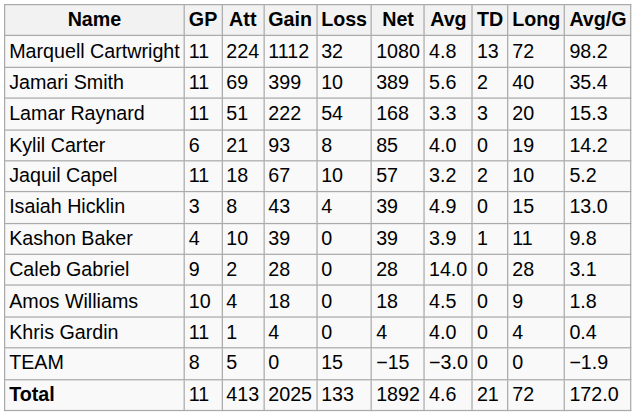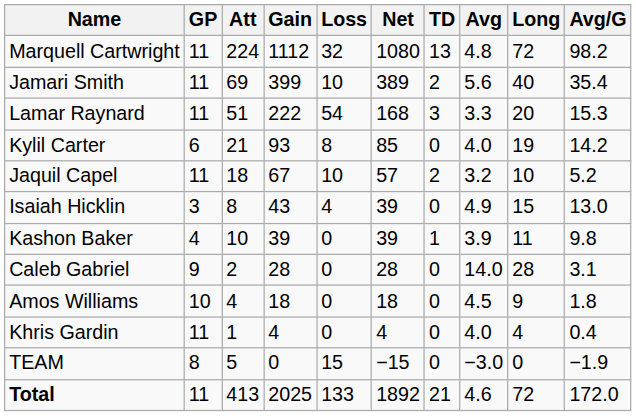 <table class="wikitable" style="white-space:nowrap;">
 <tr>
 <th>Name</th>
 <th>GP</th>
 <th>Att</th>
 <th>Gain</th>
 <th>Loss</th>
 <th>Net</th>
+<th>TD</th>
 <th>Avg</th>
-<th>TD</th>
 <th>Long</th>
 <th>Avg/G</th>
 </tr>
 <tr>
 <td>Marquell Cartwright</td>
 <td>11</td>
 <td>224</td>
 <td>1112</td>
 <td>32</td>
 <td>1080</td>
+<td>13</td>
 <td>4.8</td>
-<td>13</td>
 <td>72</td>
 <td>98.2</td>
 </tr>
 <tr>
 <td>Jamari Smith</td>
 <td>11</td>
 <td>69</td>
 <td>399</td>
 <td>10</td>
 <td>389</td>
+<td>2</td>
 <td>5.6</td>
-<td>2</td>
 <td>40</td>
 <td>35.4</td>
 </tr>
 <tr>
 <td>Lamar Raynard</td>
 <td>11</td>
 <td>51</td>
 <td>222</td>
 <td>54</td>
 <td>168</td>
+<td>3</td>
 <td>3.3</td>
-<td>3</td>
 <td>20</td>
 <td>15.3</td>
 </tr>
 <tr>
 <td>Kylil Carter</td>
 <td>6</td>
 <td>21</td>
 <td>93</td>
 <td>8</td>
 <td>85</td>
+<td>0</td>
 <td>4.0</td>
-<td>0</td>
 <td>19</td>
 <td>14.2</td>
 </tr>
 <tr>
 <td>Jaquil Capel</td>
 <td>11</td>
 <td>18</td>
 <td>67</td>
 <td>10</td>
 <td>57</td>
+<td>2</td>
 <td>3.2</td>
-<td>2</td>
 <td>10</td>
 <td>5.2</td>
 </tr>
 <tr>
 <td>Isaiah Hicklin</td>
 <td>3</td>
 <td>8</td>
 <td>43</td>
 <td>4</td>
 <td>39</td>
+<td>0</td>
 <td>4.9</td>
-<td>0</td>
 <td>15</td>
 <td>13.0</td>
 </tr>
 <tr>
 <td>Kashon Baker</td>
 <td>4</td>
 <td>10</td>
 <td>39</td>
 <td>0</td>
 <td>39</td>
+<td>1</td>
 <td>3.9</td>
-<td>1</td>
 <td>11</td>
 <td>9.8</td>
 </tr>
 <tr>
 <td>Caleb Gabriel</td>
 <td>9</td>
 <td>2</td>
 <td>28</td>
 <td>0</td>
 <td>28</td>
+<td>0</td>
 <td>14.0</td>
-<td>0</td>
 <td>28</td>
 <td>3.1</td>
 </tr>
 <tr>
 <td>Amos Williams</td>
 <td>10</td>
 <td>4</td>
 <td>18</td>
 <td>0</td>
 <td>18</td>
+<td>0</td>
 <td>4.5</td>
-<td>0</td>
 <td>9</td>
 <td>1.8</td>
 </tr>
 <tr>
 <td>Khris Gardin</td>
 <td>11</td>
 <td>1</td>
 <td>4</td>
 <td>0</td>
 <td>4</td>
+<td>0</td>
 <td>4.0</td>
-<td>0</td>
 <td>4</td>
 <td>0.4</td>
 </tr>
 <tr>
 <td>TEAM</td>
 <td>8</td>
 <td>5</td>
 <td>0</td>
 <td>15</td>
 <td>−15</td>
+<td>0</td>
 <td>−3.0</td>
-<td>0</td>
 <td>0</td>
 <td>−1.9</td>
 </tr>
 <tr>
 <td><strong>Total</strong></td>
 <td>11</td>
 <td>413</td>
 <td>2025</td>
 <td>133</td>
 <td>1892</td>
+<td>21</td>
 <td>4.6</td>
-<td>21</td>
 <td>72</td>
 <td>172.0</td>
 </tr>
 </table>
